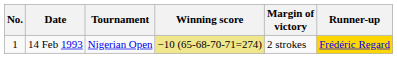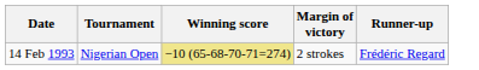 <table class="wikitable" style="font-size:95%;">
 <tr>
-<th>No.</th>
 <th>Date</th>
 <th>Tournament</th>
 <th>Winning score</th>
 <th>Margin of<br>victory</th>
 <th>Runner-up</th>
 </tr>
 <tr>
-<td align=center>1</td>
 <td align=right>14 Feb <a href='#'>1993</a></td>
 <td><a href='#'>Nigerian Open</a></td>
 <td style="background: khaki;">−10 (65-68-70-71=274)</td>
 <td>2 strokes</td>
-<td style="background: gold;"> <a href='#'>Frédéric Regard</a></td>
+<td> <a href='#'>Frédéric Regard</a></td>
 </tr>
 </table>
